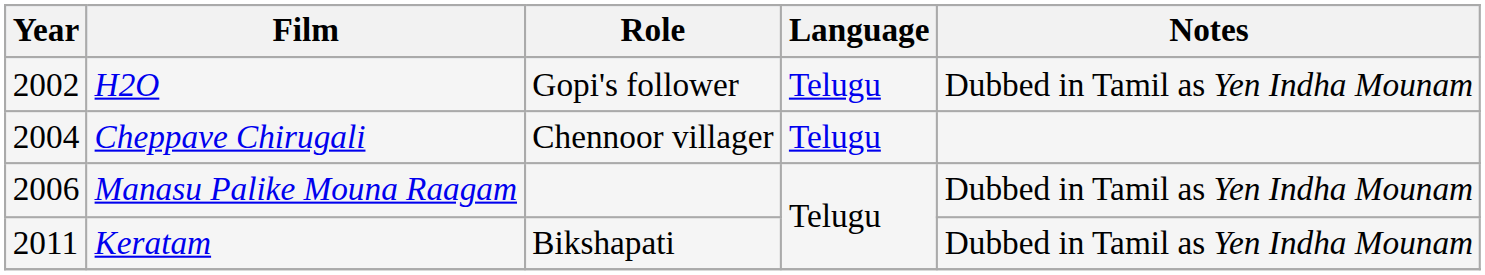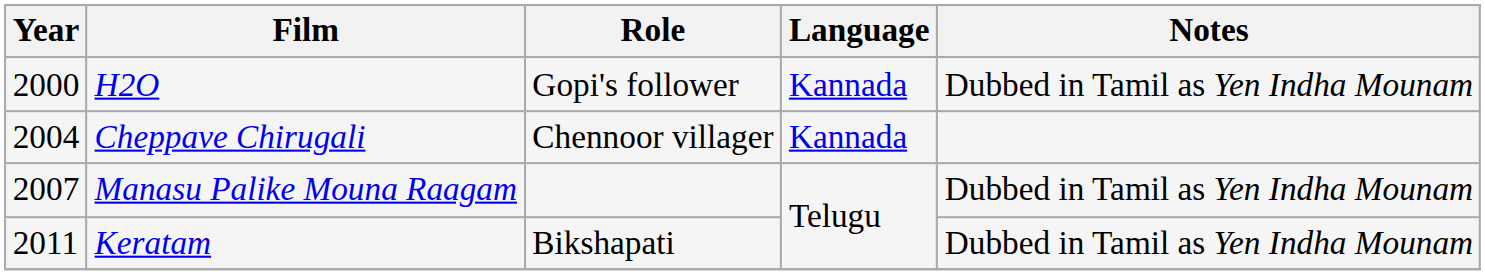 <table class="wikitable sortable" style="background:#f5f5f5;">
 <tr style="background:#B0C4DE;">
 <th>Year</th>
 <th>Film</th>
 <th>Role</th>
 <th>Language</th>
 <th class=unsortable>Notes</th>
 </tr>
 <tr>
-<td>2002</td>
+<td>2000</td>
 <td><em><a href='#'>H2O</a></em></td>
 <td>Gopi's follower</td>
-<td><a href='#'>Telugu</a></td>
+<td><a href='#'>Kannada</a></td>
 <td>Dubbed in Tamil as <em>Yen Indha Mounam</em></td>
 </tr>
 <tr>
 <td>2004</td>
 <td><em><a href='#'>Cheppave Chirugali</a></em></td>
 <td>Chennoor villager</td>
-<td><a href='#'>Telugu</a></td>
+<td><a href='#'>Kannada</a></td>
 <td></td>
 </tr>
 <tr>
-<td>2006</td>
+<td>2007</td>
 <td><em><a href='#'>Manasu Palike Mouna Raagam</a></em></td>
 <td></td>
 <td rowspan="2">Telugu</td>
 <td>Dubbed in Tamil as <em>Yen Indha Mounam</em></td>
 </tr>
 <tr>
 <td>2011</td>
 <td><em><a href='#'>Keratam</a></em></td>
 <td>Bikshapati</td>
 <td>Dubbed in Tamil as <em>Yen Indha Mounam</em></td>
 </tr>
 <tr>
 </tr>
 </table>
